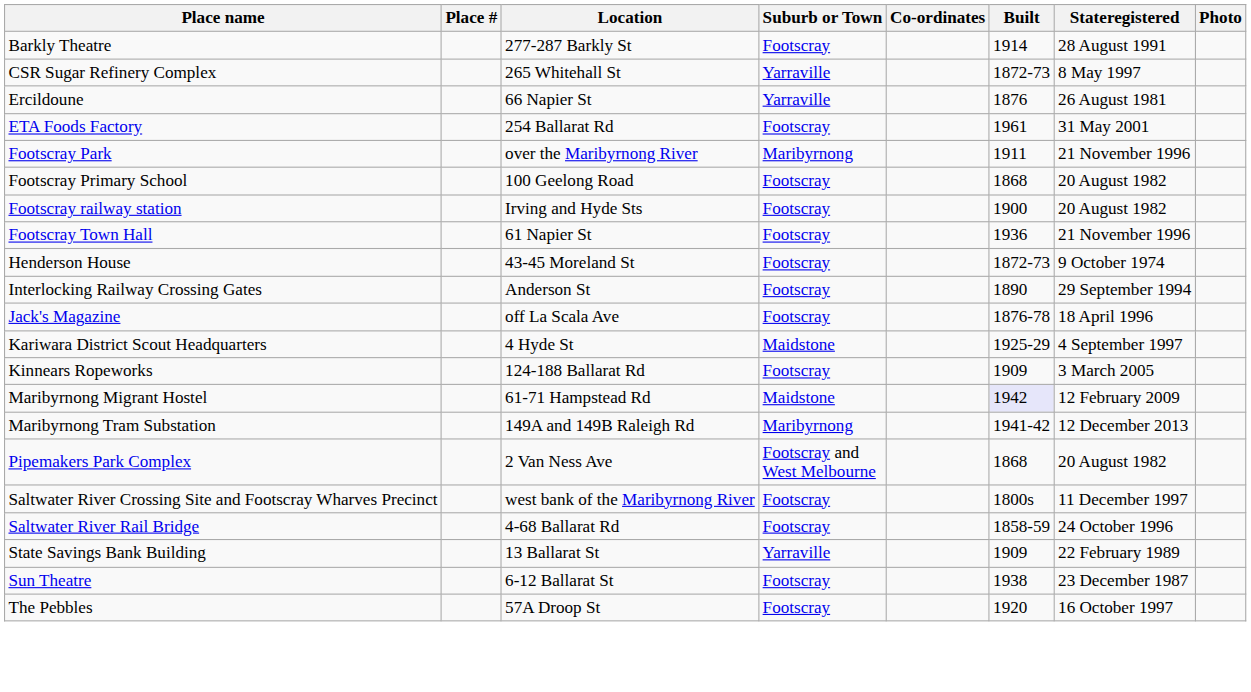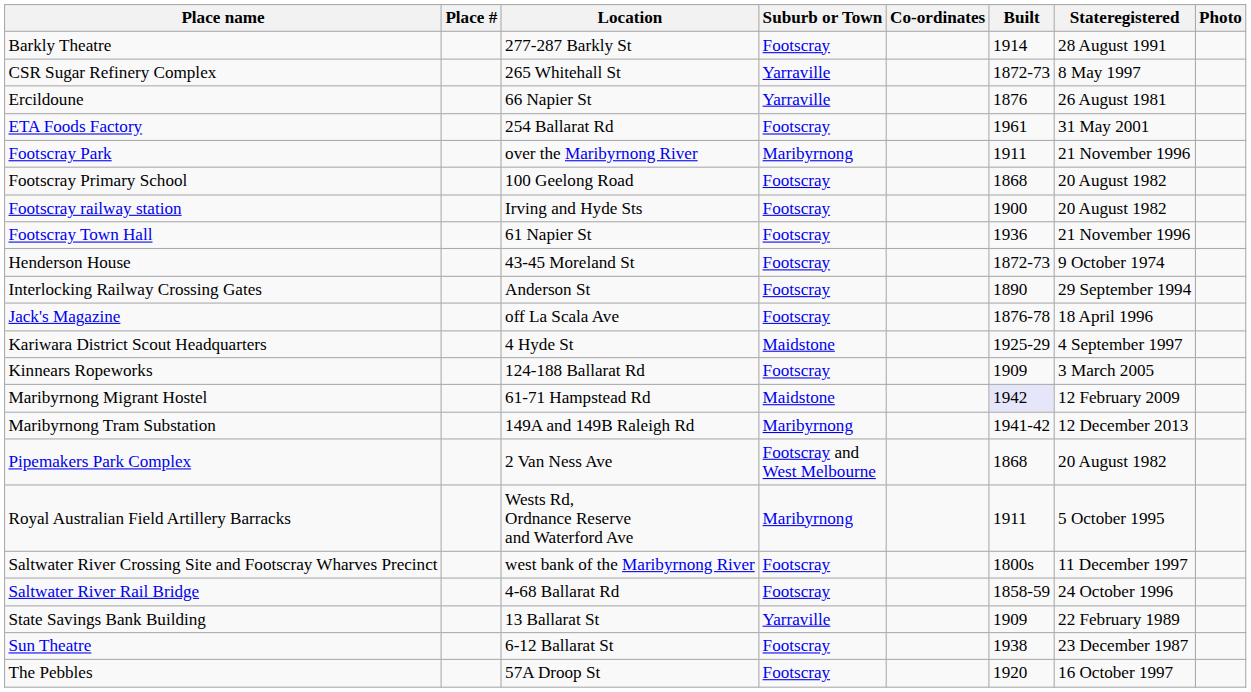 <table class="wikitable sortable">
 <tr>
 <th>Place name</th>
 <th>Place #</th>
 <th>Location</th>
 <th>Suburb or Town</th>
 <th>Co-ordinates</th>
 <th>Built</th>
 <th>Stateregistered</th>
 <th class="unsortable">Photo</th>
 </tr>
 <tr>
 <td>Barkly Theatre</td>
 <td></td>
 <td>277-287 Barkly St</td>
 <td><a href='#'>Footscray</a></td>
 <td></td>
 <td>1914</td>
 <td>28 August 1991</td>
 <td></td>
 </tr>
 <tr>
 <td>CSR Sugar Refinery Complex</td>
 <td></td>
 <td>265 Whitehall St</td>
 <td><a href='#'>Yarraville</a></td>
 <td></td>
 <td>1872-73</td>
 <td>8 May 1997</td>
 <td></td>
 </tr>
 <tr>
 <td>Ercildoune</td>
 <td></td>
 <td>66 Napier St</td>
 <td><a href='#'>Yarraville</a></td>
 <td></td>
 <td>1876</td>
 <td>26 August 1981</td>
 <td></td>
 </tr>
 <tr>
 <td><a href='#'>ETA Foods Factory</a></td>
 <td></td>
 <td>254 Ballarat Rd</td>
 <td><a href='#'>Footscray</a></td>
 <td></td>
 <td>1961</td>
 <td>31 May 2001</td>
 <td></td>
 </tr>
 <tr>
 <td><a href='#'>Footscray Park</a></td>
 <td></td>
 <td>over the <a href='#'>Maribyrnong River</a></td>
 <td><a href='#'>Maribyrnong</a></td>
 <td></td>
 <td>1911</td>
 <td>21 November 1996</td>
 <td></td>
 </tr>
 <tr>
 <td>Footscray Primary School</td>
 <td></td>
 <td>100 Geelong Road</td>
 <td><a href='#'>Footscray</a></td>
 <td></td>
 <td>1868</td>
 <td>20 August 1982</td>
 <td></td>
 </tr>
 <tr>
 <td><a href='#'>Footscray railway station</a></td>
 <td></td>
 <td>Irving and Hyde Sts</td>
 <td><a href='#'>Footscray</a></td>
 <td></td>
 <td>1900</td>
 <td>20 August 1982</td>
 <td></td>
 </tr>
 <tr>
 <td><a href='#'>Footscray Town Hall</a></td>
 <td></td>
 <td>61 Napier St</td>
 <td><a href='#'>Footscray</a></td>
 <td></td>
 <td>1936</td>
 <td>21 November 1996</td>
 <td></td>
 </tr>
 <tr>
 <td>Henderson House</td>
 <td></td>
 <td>43-45 Moreland St</td>
 <td><a href='#'>Footscray</a></td>
 <td></td>
 <td>1872-73</td>
 <td>9 October 1974</td>
 <td></td>
 </tr>
 <tr>
 <td>Interlocking Railway Crossing Gates</td>
 <td></td>
 <td>Anderson St</td>
 <td><a href='#'>Footscray</a></td>
 <td></td>
 <td>1890</td>
 <td>29 September 1994</td>
 <td></td>
 </tr>
 <tr>
 <td><a href='#'>Jack's Magazine</a></td>
 <td></td>
 <td>off La Scala Ave</td>
 <td><a href='#'>Footscray</a></td>
 <td></td>
 <td>1876-78</td>
 <td>18 April 1996</td>
 <td></td>
 </tr>
 <tr>
 <td>Kariwara District Scout Headquarters</td>
 <td></td>
 <td>4 Hyde St</td>
 <td><a href='#'>Maidstone</a></td>
 <td></td>
 <td>1925-29</td>
 <td>4 September 1997</td>
 <td></td>
 </tr>
 <tr>
 <td>Kinnears Ropeworks</td>
 <td></td>
 <td>124-188 Ballarat Rd</td>
 <td><a href='#'>Footscray</a></td>
 <td></td>
 <td>1909</td>
 <td>3 March 2005</td>
 <td></td>
 </tr>
 <tr>
 <td>Maribyrnong Migrant Hostel</td>
 <td></td>
 <td>61-71 Hampstead Rd</td>
 <td><a href='#'>Maidstone</a></td>
 <td></td>
 <td style="background: lavender;">1942</td>
 <td>12 February 2009</td>
 <td></td>
 </tr>
 <tr>
 <td>Maribyrnong Tram Substation</td>
 <td></td>
 <td>149A and 149B Raleigh Rd</td>
 <td><a href='#'>Maribyrnong</a></td>
 <td></td>
 <td>1941-42</td>
 <td>12 December 2013</td>
 <td></td>
 </tr>
 <tr>
 <td><a href='#'>Pipemakers Park Complex</a></td>
 <td></td>
 <td>2 Van Ness Ave</td>
 <td><a href='#'>Footscray</a> and<br> <a href='#'>West Melbourne</a></td>
 <td></td>
 <td>1868</td>
 <td>20 August 1982</td>
 <td></td>
 </tr>
 <tr>
+<td>Royal Australian Field Artillery Barracks</td>
+<td></td>
+<td>Wests Rd,<br> Ordnance Reserve<br> and Waterford Ave</td>
+<td><a href='#'>Maribyrnong</a></td>
+<td></td>
+<td>1911</td>
+<td>5 October 1995</td>
+<td></td>
+</tr>
+<tr>
 <td>Saltwater River Crossing Site and Footscray Wharves Precinct</td>
 <td></td>
 <td>west bank of the <a href='#'>Maribyrnong River</a></td>
 <td><a href='#'>Footscray</a></td>
 <td></td>
 <td>1800s</td>
 <td>11 December 1997</td>
 <td></td>
 </tr>
 <tr>
 <td><a href='#'>Saltwater River Rail Bridge</a></td>
 <td></td>
 <td>4-68 Ballarat Rd</td>
 <td><a href='#'>Footscray</a></td>
 <td></td>
 <td>1858-59</td>
 <td>24 October 1996</td>
 <td></td>
 </tr>
 <tr>
 <td>State Savings Bank Building</td>
 <td></td>
 <td>13 Ballarat St</td>
 <td><a href='#'>Yarraville</a></td>
 <td></td>
 <td>1909</td>
 <td>22 February 1989</td>
 <td></td>
 </tr>
 <tr>
 <td><a href='#'>Sun Theatre</a></td>
 <td></td>
 <td>6-12 Ballarat St</td>
 <td><a href='#'>Footscray</a></td>
 <td></td>
 <td>1938</td>
 <td>23 December 1987</td>
 <td></td>
 </tr>
 <tr>
 <td>The Pebbles</td>
 <td></td>
 <td>57A Droop St</td>
 <td><a href='#'>Footscray</a></td>
 <td></td>
 <td>1920</td>
 <td>16 October 1997</td>
 <td></td>
 </tr>
 </table>
